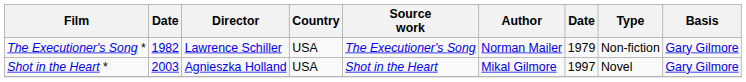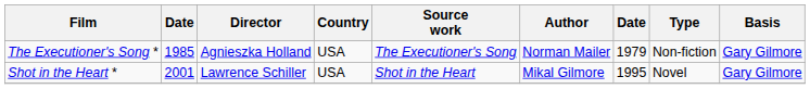 <table class="wikitable">
 <tr>
 <th>Film</th>
 <th>Date</th>
 <th>Director</th>
 <th>Country</th>
 <th>Source<br>work</th>
 <th>Author</th>
 <th>Date</th>
 <th>Type</th>
 <th>Basis</th>
 </tr>
 <tr>
 <td><em><a href='#'>The Executioner's Song</a></em> *</td>
-<td><a href='#'>1982</a></td>
-<td><a href='#'>Lawrence Schiller</a></td>
+<td><a href='#'>1985</a></td>
+<td><a href='#'>Agnieszka Holland</a></td>
 <td>USA</td>
 <td><em><a href='#'>The Executioner's Song</a></em> </td>
 <td><a href='#'>Norman Mailer</a></td>
 <td>1979</td>
 <td>Non-fiction</td>
 <td><a href='#'>Gary Gilmore</a></td>
 </tr>
 <tr>
 <td><em><a href='#'>Shot in the Heart</a></em> *</td>
-<td><a href='#'>2003</a></td>
-<td><a href='#'>Agnieszka Holland</a></td>
+<td><a href='#'>2001</a></td>
+<td><a href='#'>Lawrence Schiller</a></td>
 <td>USA</td>
 <td><em><a href='#'>Shot in the Heart</a></em></td>
 <td><a href='#'>Mikal Gilmore</a></td>
-<td>1997</td>
+<td>1995</td>
 <td>Novel</td>
 <td><a href='#'>Gary Gilmore</a></td>
 </tr>
 <tr>
 </tr>
 </table>
